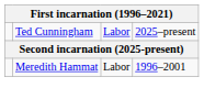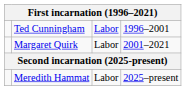 <table class="wikitable">
 <tr>
 <th colspan="4">First incarnation (1996–2021)</th>
 </tr>
 <tr>
 <td> </td>
 <td><a href='#'>Ted Cunningham</a></td>
 <td><a href='#'>Labor</a></td>
-<td><a href='#'>2025</a>–present</td>
+<td><a href='#'>1996</a>–2001</td>
+</tr>
+<tr>
+<td> </td>
+<td><a href='#'>Margaret Quirk</a></td>
+<td>Labor</td>
+<td><a href='#'>2001</a>–2021</td>
 </tr>
 <tr>
 <th colspan="4">Second incarnation (2025-present)</th>
 </tr>
 <tr>
 <td> </td>
 <td><a href='#'>Meredith Hammat</a></td>
 <td>Labor</td>
-<td><a href='#'>1996</a>–2001</td>
+<td><a href='#'>2025</a>–present</td>
 </tr>
 </table>
